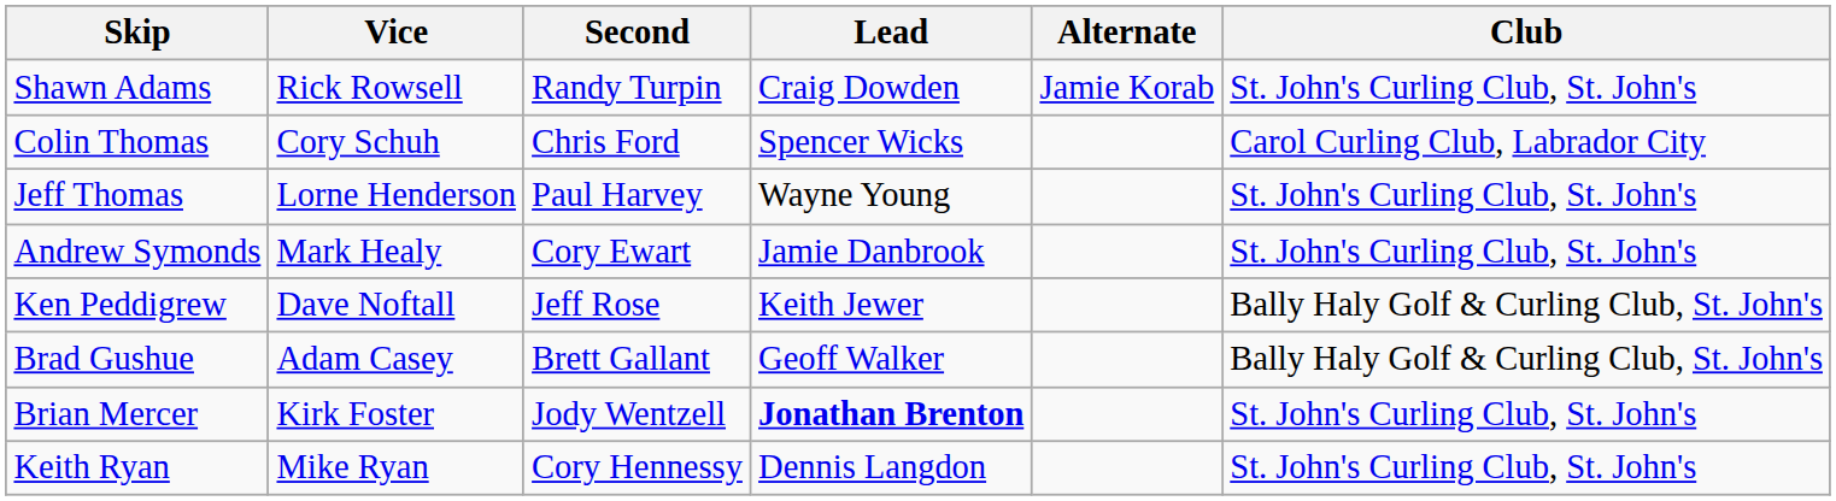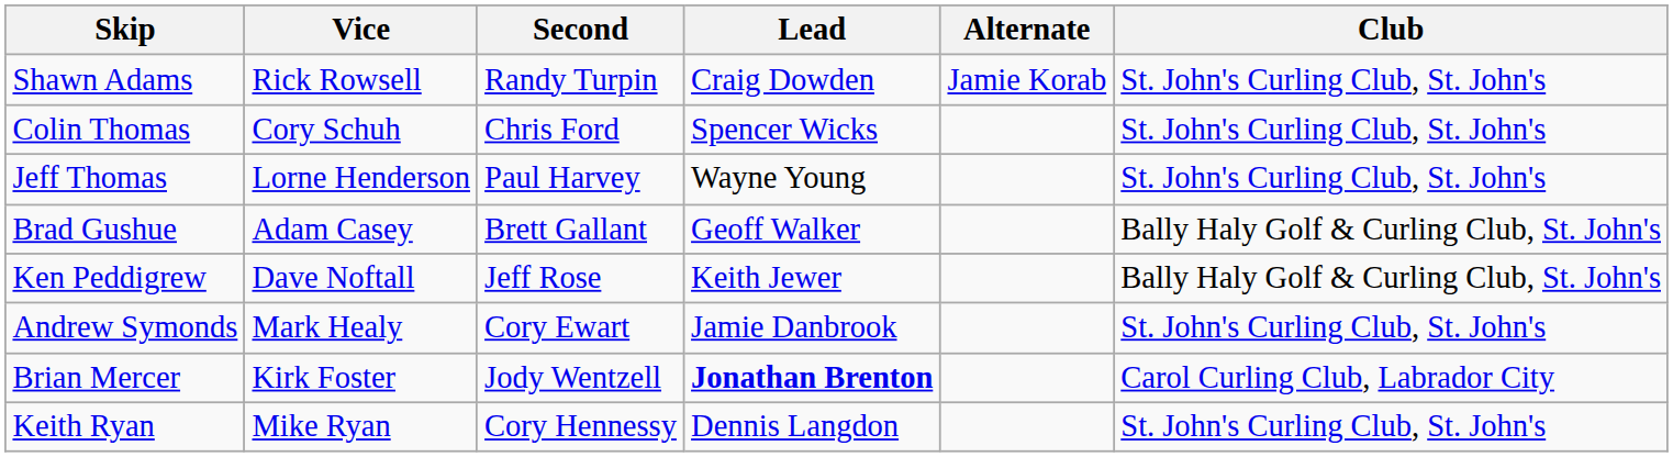 <table class="wikitable">
 <tr>
 <th>Skip</th>
 <th>Vice</th>
 <th>Second</th>
 <th>Lead</th>
 <th>Alternate</th>
 <th>Club</th>
 </tr>
 <tr>
 <td><a href='#'>Shawn Adams</a></td>
 <td><a href='#'>Rick Rowsell</a></td>
 <td><a href='#'>Randy Turpin</a></td>
 <td><a href='#'>Craig Dowden</a></td>
 <td><a href='#'>Jamie Korab</a></td>
 <td><a href='#'>St. John's Curling Club</a>, <a href='#'>St. John's</a></td>
 </tr>
 <tr>
 <td><a href='#'>Colin Thomas</a></td>
 <td><a href='#'>Cory Schuh</a></td>
 <td><a href='#'>Chris Ford</a></td>
 <td><a href='#'>Spencer Wicks</a></td>
 <td></td>
-<td><a href='#'>Carol Curling Club</a>, <a href='#'>Labrador City</a></td>
+<td><a href='#'>St. John's Curling Club</a>, <a href='#'>St. John's</a></td>
 </tr>
 <tr>
 <td><a href='#'>Jeff Thomas</a></td>
 <td><a href='#'>Lorne Henderson</a></td>
 <td><a href='#'>Paul Harvey</a></td>
 <td>Wayne Young</td>
 <td></td>
 <td><a href='#'>St. John's Curling Club</a>, <a href='#'>St. John's</a></td>
 </tr>
 <tr>
-<td><a href='#'>Andrew Symonds</a></td>
-<td><a href='#'>Mark Healy</a></td>
-<td><a href='#'>Cory Ewart</a></td>
-<td><a href='#'>Jamie Danbrook</a></td>
+<td><a href='#'>Brad Gushue</a></td>
+<td><a href='#'>Adam Casey</a></td>
+<td><a href='#'>Brett Gallant</a></td>
+<td><a href='#'>Geoff Walker</a></td>
 <td></td>
-<td><a href='#'>St. John's Curling Club</a>, <a href='#'>St. John's</a></td>
+<td>Bally Haly Golf & Curling Club, <a href='#'>St. John's</a></td>
 </tr>
 <tr>
 <td><a href='#'>Ken Peddigrew</a></td>
 <td><a href='#'>Dave Noftall</a></td>
 <td><a href='#'>Jeff Rose</a></td>
 <td><a href='#'>Keith Jewer</a></td>
 <td></td>
 <td>Bally Haly Golf & Curling Club, <a href='#'>St. John's</a></td>
 </tr>
 <tr>
-<td><a href='#'>Brad Gushue</a></td>
-<td><a href='#'>Adam Casey</a></td>
-<td><a href='#'>Brett Gallant</a></td>
-<td><a href='#'>Geoff Walker</a></td>
+<td><a href='#'>Andrew Symonds</a></td>
+<td><a href='#'>Mark Healy</a></td>
+<td><a href='#'>Cory Ewart</a></td>
+<td><a href='#'>Jamie Danbrook</a></td>
 <td></td>
-<td>Bally Haly Golf & Curling Club, <a href='#'>St. John's</a></td>
+<td><a href='#'>St. John's Curling Club</a>, <a href='#'>St. John's</a></td>
 </tr>
 <tr>
 <td><a href='#'>Brian Mercer</a></td>
 <td><a href='#'>Kirk Foster</a></td>
 <td><a href='#'>Jody Wentzell</a></td>
 <td><strong><a href='#'>Jonathan Brenton</a></strong></td>
 <td></td>
-<td><a href='#'>St. John's Curling Club</a>, <a href='#'>St. John's</a></td>
+<td><a href='#'>Carol Curling Club</a>, <a href='#'>Labrador City</a></td>
 </tr>
 <tr>
 <td><a href='#'>Keith Ryan</a></td>
 <td><a href='#'>Mike Ryan</a></td>
 <td><a href='#'>Cory Hennessy</a></td>
 <td><a href='#'>Dennis Langdon</a></td>
 <td></td>
 <td><a href='#'>St. John's Curling Club</a>, <a href='#'>St. John's</a></td>
 </tr>
 </table>
